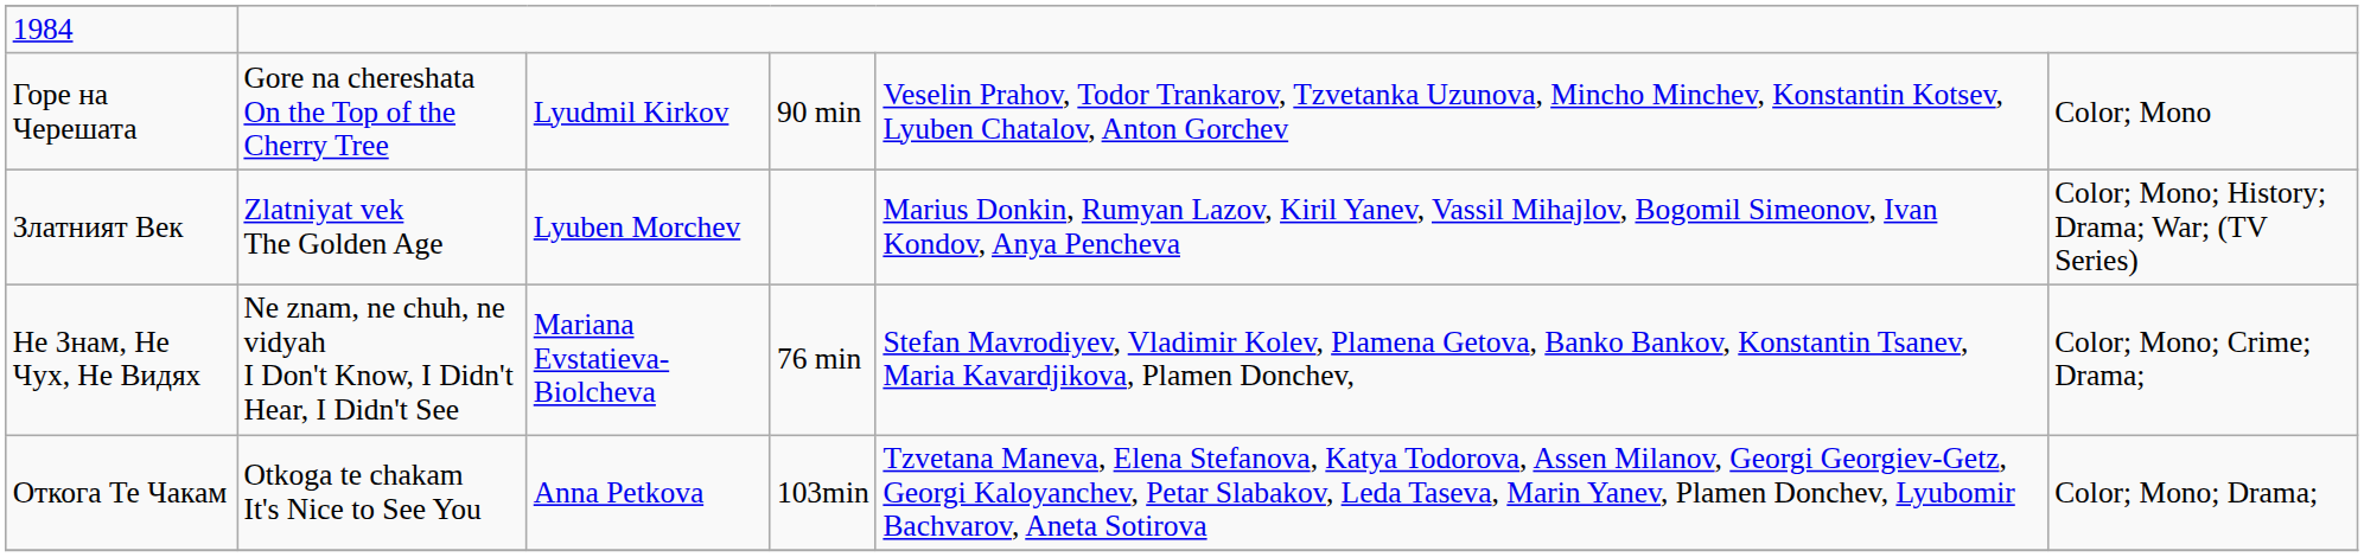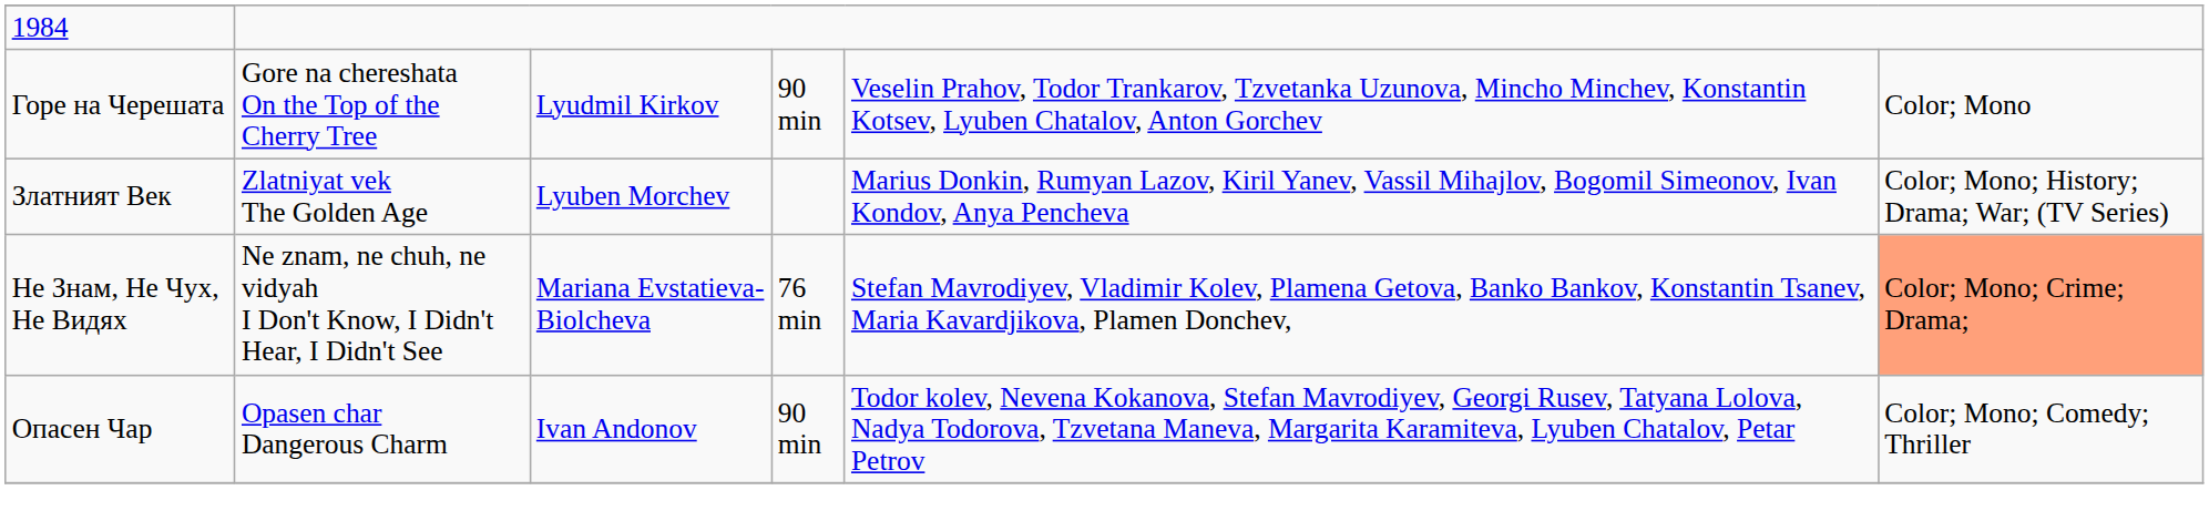 <table class="wikitable">
 <tr>
 </tr>
 <tr>
 <td><a href='#'>1984</a></td>
 </tr>
 <tr>
 <td>Горе на Черешата</td>
 <td>Gore na chereshata<br><a href='#'>On the Top of the Cherry Tree</a></td>
 <td><a href='#'>Lyudmil Kirkov</a></td>
 <td>90 min</td>
 <td><a href='#'>Veselin Prahov</a>, <a href='#'>Todor Trankarov</a>, <a href='#'>Tzvetanka Uzunova</a>, <a href='#'>Mincho Minchev</a>, <a href='#'>Konstantin Kotsev</a>, <a href='#'>Lyuben Chatalov</a>, <a href='#'>Anton Gorchev</a></td>
 <td>Color; Mono</td>
 </tr>
 <tr>
 <td>Златният Век</td>
 <td><a href='#'>Zlatniyat vek</a><br> The Golden Age</td>
 <td><a href='#'>Lyuben Morchev</a></td>
 <td></td>
 <td><a href='#'>Marius Donkin</a>, <a href='#'>Rumyan Lazov</a>, <a href='#'>Kiril Yanev</a>, <a href='#'>Vassil Mihajlov</a>, <a href='#'>Bogomil Simeonov</a>, <a href='#'>Ivan Kondov</a>, <a href='#'>Anya Pencheva</a></td>
 <td>Color; Mono; History; Drama; War; (TV Series)</td>
 </tr>
 <tr>
 <td>Не Знам, Не Чух, Не Видях</td>
 <td>Ne znam, ne chuh, ne vidyah<br>I Don't Know, I Didn't Hear, I Didn't See</td>
 <td><a href='#'>Mariana Evstatieva-Biolcheva</a></td>
 <td>76 min</td>
 <td><a href='#'>Stefan Mavrodiyev</a>, <a href='#'>Vladimir Kolev</a>, <a href='#'>Plamena Getova</a>, <a href='#'>Banko Bankov</a>, <a href='#'>Konstantin Tsanev</a>, <a href='#'>Maria Kavardjikova</a>, Plamen Donchev,</td>
-<td>Color; Mono; Crime; Drama;</td>
+<td style="background: lightsalmon;">Color; Mono; Crime; Drama;</td>
 </tr>
 <tr>
-<td>Откога Те Чакам</td>
-<td>Otkoga te chakam<br>It's Nice to See You</td>
-<td><a href='#'>Anna Petkova</a></td>
-<td>103min</td>
-<td><a href='#'>Tzvetana Maneva</a>, <a href='#'>Elena Stefanova</a>, <a href='#'>Katya Todorova</a>, <a href='#'>Assen Milanov</a>, <a href='#'>Georgi Georgiev-Getz</a>, <a href='#'>Georgi Kaloyanchev</a>, <a href='#'>Petar Slabakov</a>, <a href='#'>Leda Taseva</a>, <a href='#'>Marin Yanev</a>, Plamen Donchev, <a href='#'>Lyubomir Bachvarov</a>, <a href='#'>Aneta Sotirova</a></td>
-<td>Color; Mono; Drama;</td>
+<td>Опасен Чар</td>
+<td><a href='#'>Opasen char</a><br>Dangerous Charm</td>
+<td><a href='#'>Ivan Andonov</a></td>
+<td>90 min</td>
+<td><a href='#'>Todor kolev</a>, <a href='#'>Nevena Kokanova</a>, <a href='#'>Stefan Mavrodiyev</a>, <a href='#'>Georgi Rusev</a>, <a href='#'>Tatyana Lolova</a>, <a href='#'>Nadya Todorova</a>, <a href='#'>Tzvetana Maneva</a>, <a href='#'>Margarita Karamiteva</a>, <a href='#'>Lyuben Chatalov</a>, <a href='#'>Petar Petrov</a></td>
+<td>Color; Mono; Comedy; Thriller</td>
 </tr>
 <tr>
 </tr>
 </table>
